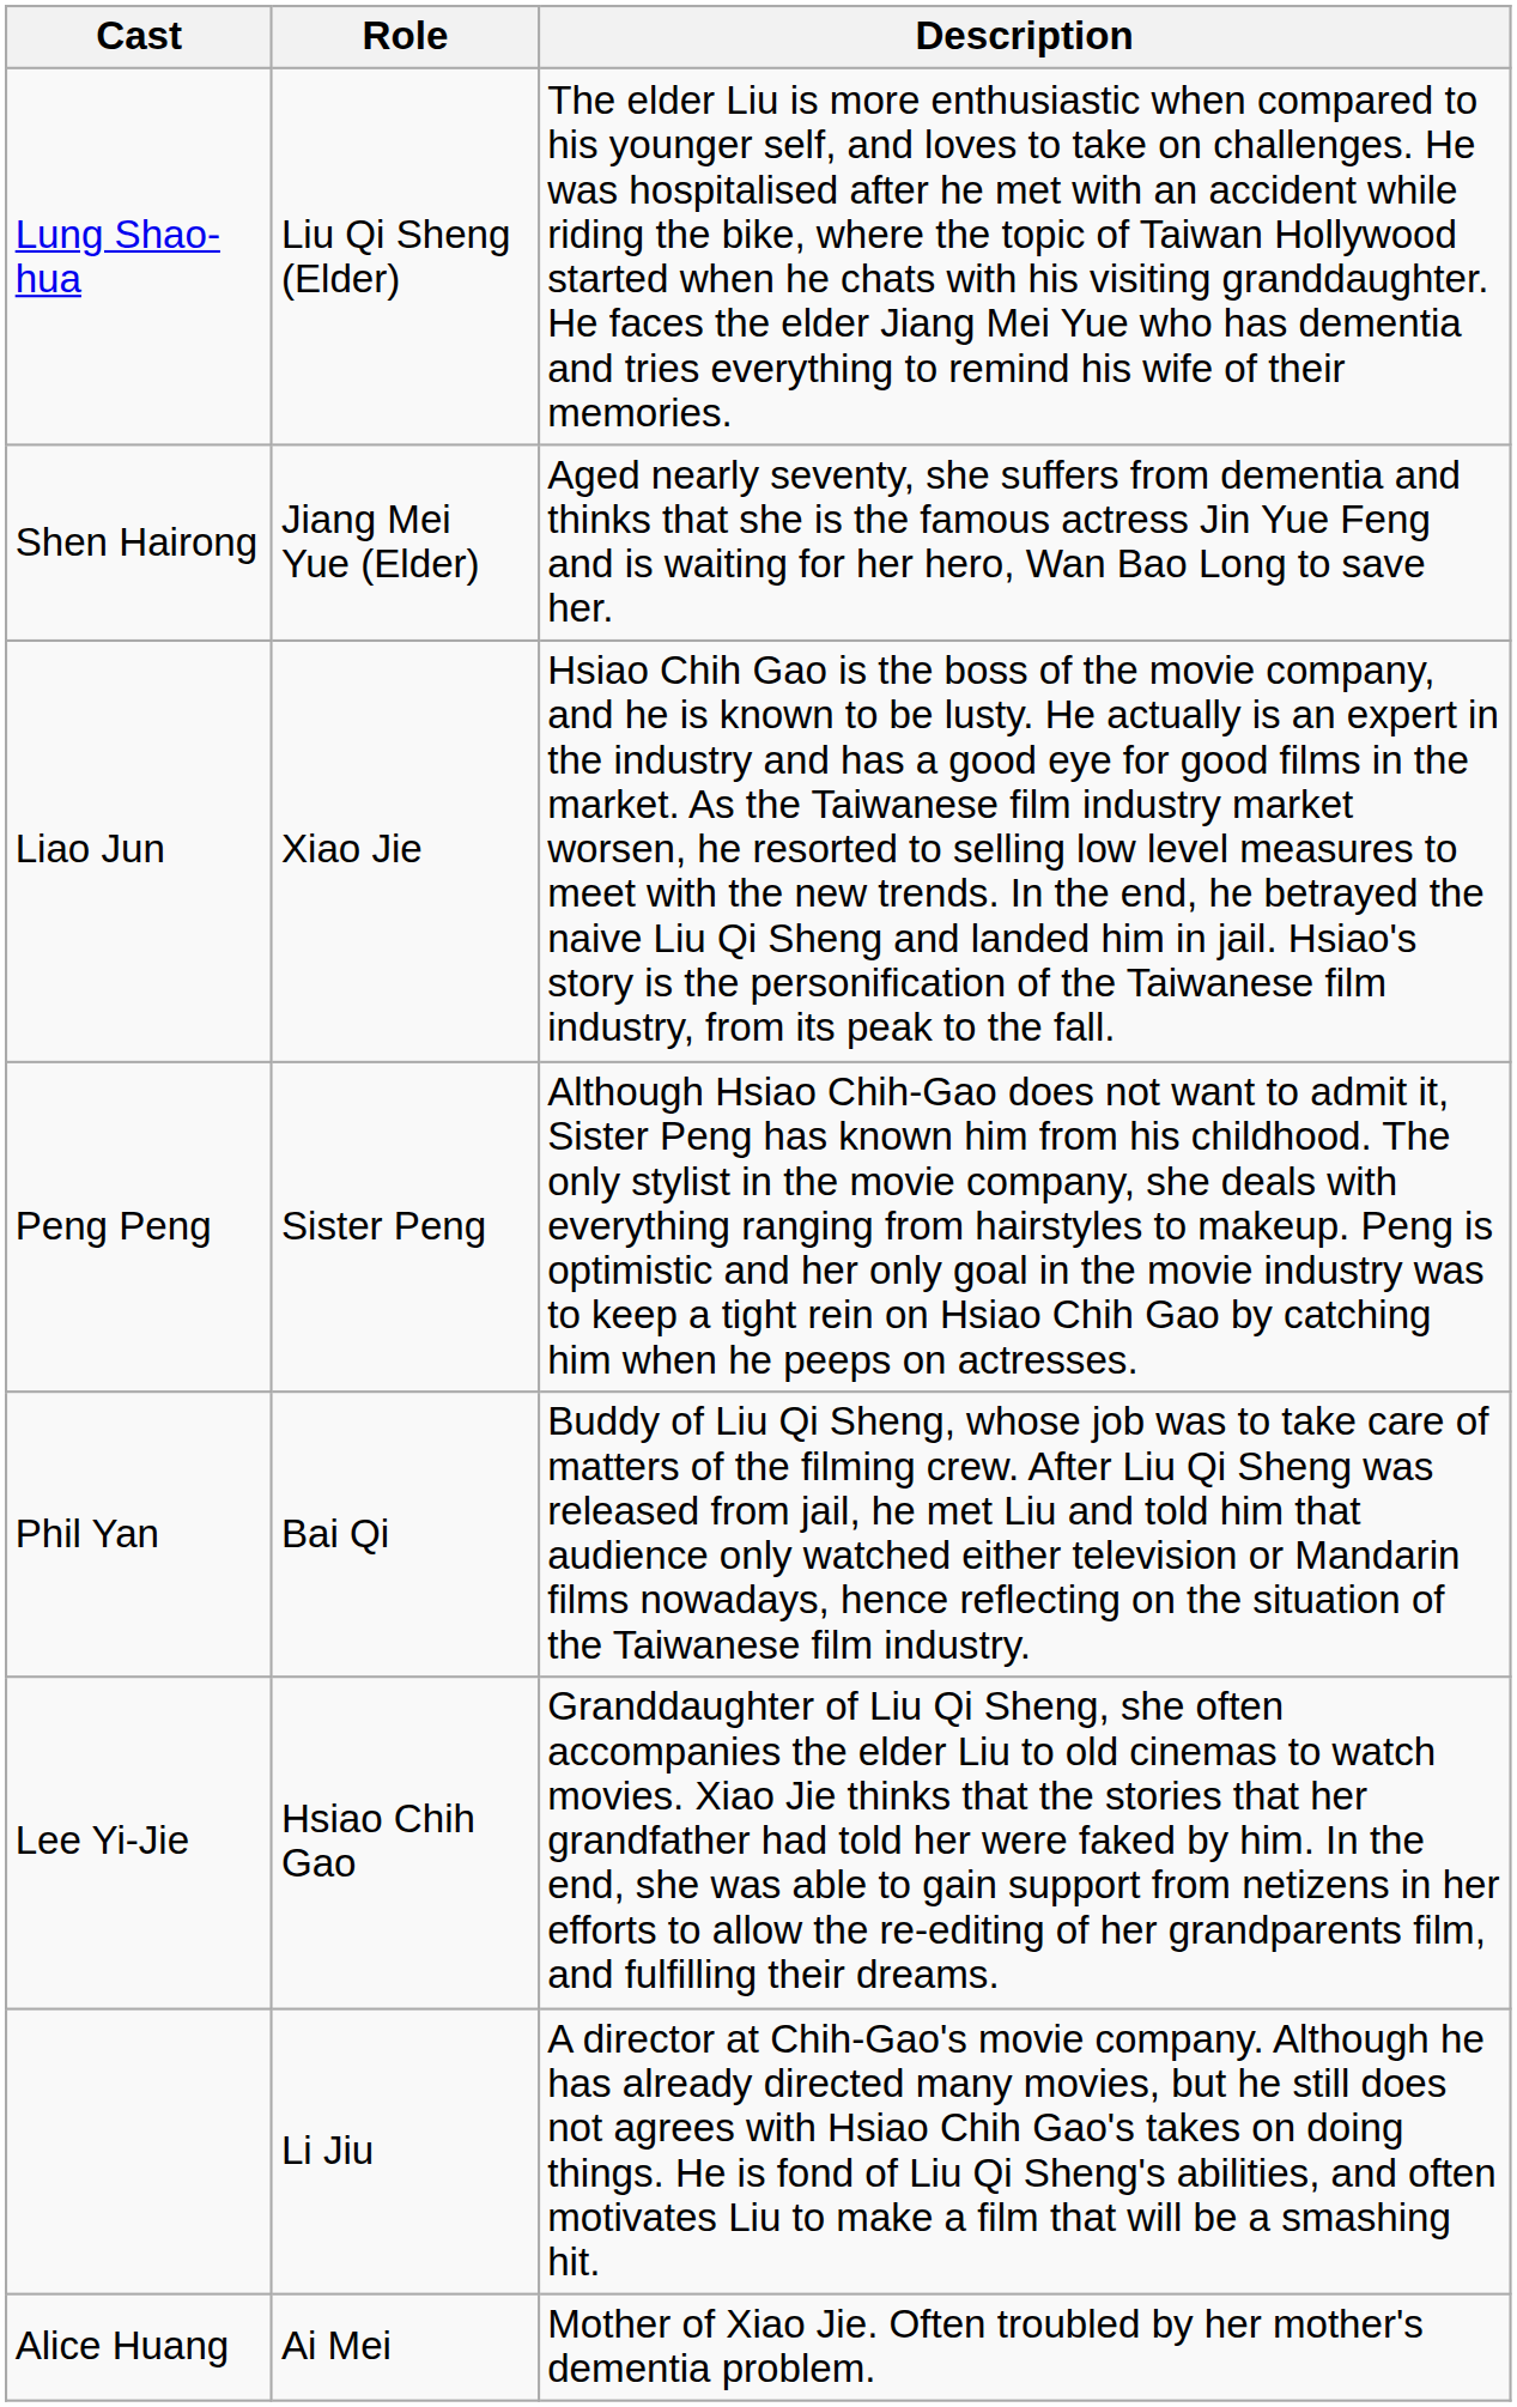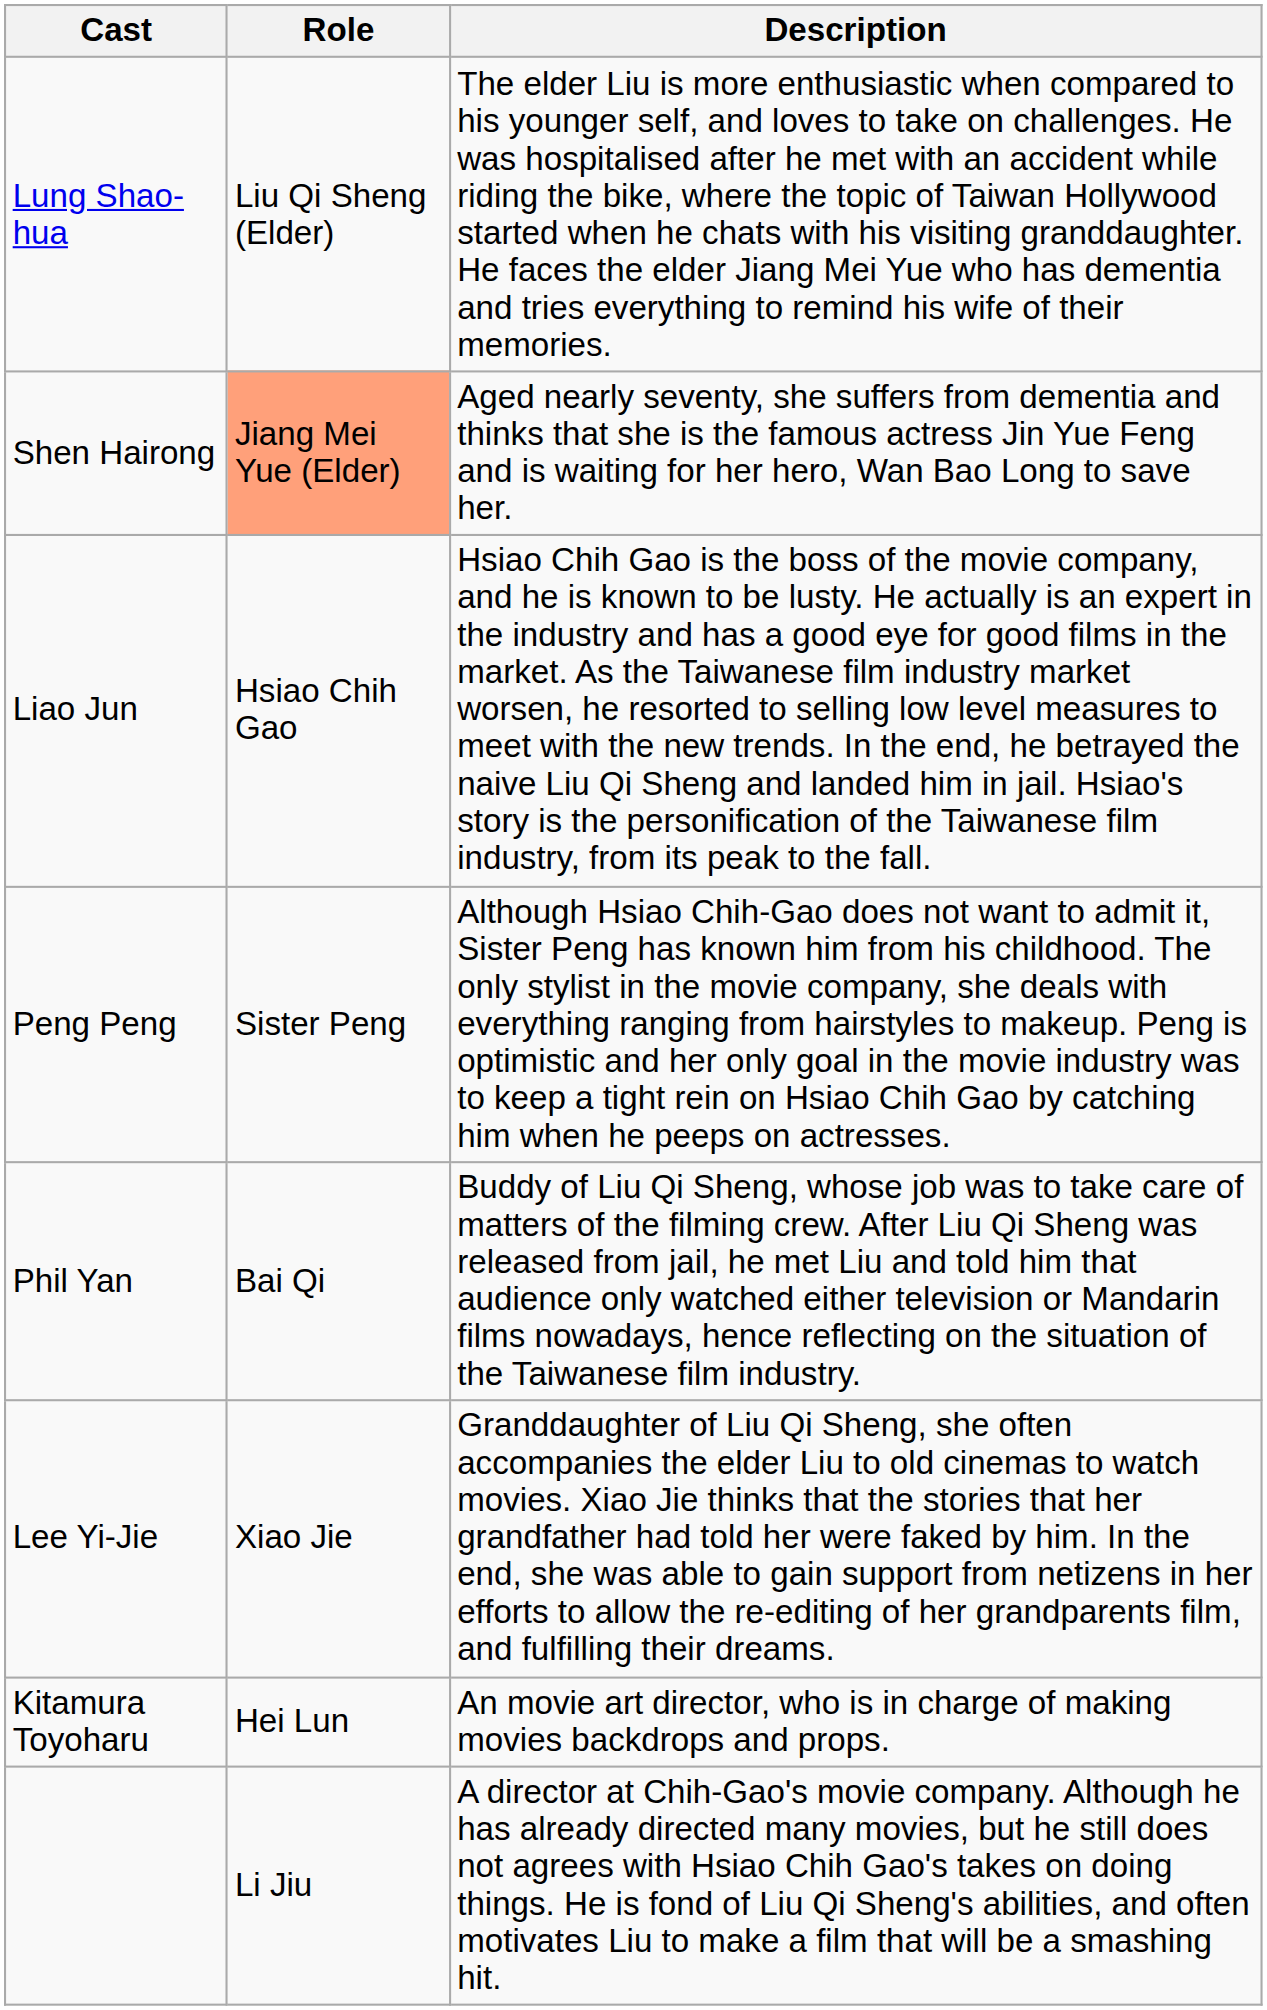 <table class="wikitable">
 <tr>
 <th width="100px">Cast</th>
 <th width="100px">Role</th>
 <th>Description</th>
 </tr>
 <tr>
 <td><a href='#'>Lung Shao-hua</a></td>
 <td>Liu Qi Sheng (Elder)</td>
 <td>The elder Liu is more enthusiastic when compared to his younger self, and loves to take on challenges. He was hospitalised after he met with an accident while riding the bike, where the topic of Taiwan Hollywood started when he chats with his visiting granddaughter. He faces the elder Jiang Mei Yue who has dementia and tries everything to remind his wife of their memories.</td>
 </tr>
 <tr>
 <td>Shen Hairong</td>
-<td>Jiang Mei Yue (Elder)</td>
+<td style="background: lightsalmon;">Jiang Mei Yue (Elder)</td>
 <td>Aged nearly seventy, she suffers from dementia and thinks that she is the famous actress Jin Yue Feng and is waiting for her hero, Wan Bao Long to save her.</td>
 </tr>
 <tr>
 <td>Liao Jun</td>
-<td>Xiao Jie</td>
+<td>Hsiao Chih Gao</td>
 <td>Hsiao Chih Gao is the boss of the movie company, and he is known to be lusty. He actually is an expert in the industry and has a good eye for good films in the market. As the Taiwanese film industry market worsen, he resorted to selling low level measures to meet with the new trends. In the end, he betrayed the naive Liu Qi Sheng and landed him in jail. Hsiao's story is the personification of the Taiwanese film industry, from its peak to the fall.</td>
 </tr>
 <tr>
 <td>Peng Peng</td>
 <td>Sister Peng</td>
 <td>Although Hsiao Chih-Gao does not want to admit it, Sister Peng has known him from his childhood. The only stylist in the movie company, she deals with everything ranging from hairstyles to makeup. Peng is optimistic and her only goal in the movie industry was to keep a tight rein on Hsiao Chih Gao by catching him when he peeps on actresses.</td>
 </tr>
 <tr>
 <td>Phil Yan</td>
 <td>Bai Qi</td>
 <td>Buddy of Liu Qi Sheng, whose job was to take care of matters of the filming crew. After Liu Qi Sheng was released from jail, he met Liu and told him that audience only watched either television or Mandarin films nowadays, hence reflecting on the situation of the Taiwanese film industry.</td>
 </tr>
 <tr>
 <td>Lee Yi-Jie</td>
-<td>Hsiao Chih Gao</td>
+<td>Xiao Jie</td>
 <td>Granddaughter of Liu Qi Sheng, she often accompanies the elder Liu to old cinemas to watch movies. Xiao Jie thinks that the stories that her grandfather had told her were faked by him. In the end, she was able to gain support from netizens in her efforts to allow the re-editing of her grandparents film, and fulfilling their dreams.</td>
+</tr>
+<tr>
+<td>Kitamura Toyoharu</td>
+<td>Hei Lun</td>
+<td>An movie art director, who is in charge of making movies backdrops and props.</td>
 </tr>
 <tr>
 <td></td>
 <td>Li Jiu</td>
 <td>A director at Chih-Gao's movie company. Although he has already directed many movies, but he still does not agrees with Hsiao Chih Gao's takes on doing things. He is fond of Liu Qi Sheng's abilities, and often motivates Liu to make a film that will be a smashing hit.</td>
 </tr>
-<tr>
-<td>Alice Huang</td>
-<td>Ai Mei</td>
-<td>Mother of Xiao Jie. Often troubled by her mother's dementia problem.</td>
-</tr>
 </table>
